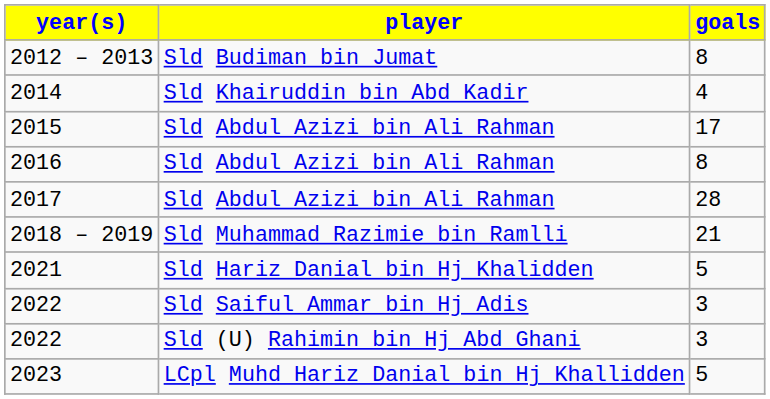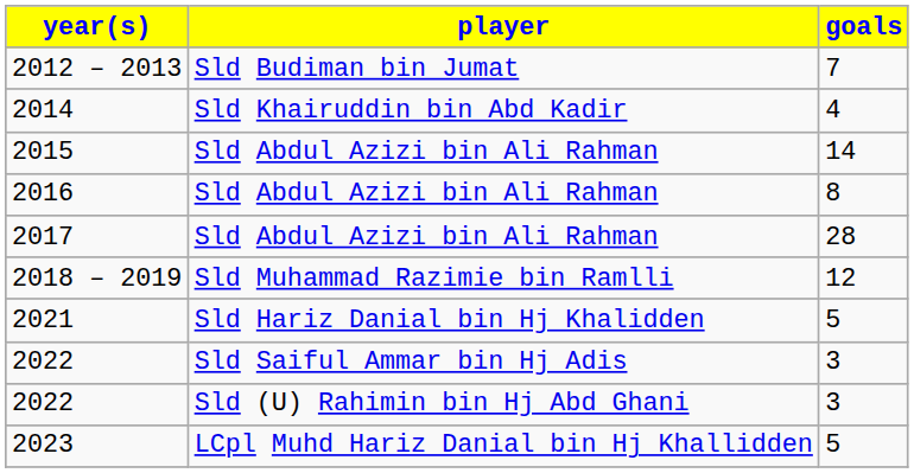 <table class="wikitable sortable">
 <tr>
 <th style="background:yellow; color:blue">year(s)</th>
 <th style="background:yellow; color:blue">player</th>
 <th style="background:yellow; color:blue">goals</th>
 </tr>
 <tr>
 <td>2012 – 2013</td>
 <td><a href='#'>Sld</a> <a href='#'>Budiman bin Jumat</a></td>
-<td>8</td>
+<td>7</td>
 </tr>
 <tr>
 <td>2014</td>
 <td><a href='#'>Sld</a> <a href='#'>Khairuddin bin Abd Kadir</a></td>
 <td>4</td>
 </tr>
 <tr>
 <td>2015</td>
 <td><a href='#'>Sld</a> <a href='#'>Abdul Azizi bin Ali Rahman</a></td>
-<td>17</td>
+<td>14</td>
 </tr>
 <tr>
 <td>2016</td>
 <td><a href='#'>Sld</a> <a href='#'>Abdul Azizi bin Ali Rahman</a></td>
 <td>8</td>
 </tr>
 <tr>
 <td>2017</td>
 <td><a href='#'>Sld</a> <a href='#'>Abdul Azizi bin Ali Rahman</a></td>
 <td>28</td>
 </tr>
 <tr>
 <td>2018 – 2019</td>
 <td><a href='#'>Sld</a> <a href='#'>Muhammad Razimie bin Ramlli</a></td>
-<td>21</td>
+<td>12</td>
 </tr>
 <tr>
 <td>2021</td>
 <td><a href='#'>Sld</a> <a href='#'>Hariz Danial bin Hj Khalidden</a></td>
 <td>5</td>
 </tr>
 <tr>
 <td>2022</td>
 <td><a href='#'>Sld</a> <a href='#'>Saiful Ammar bin Hj Adis</a></td>
 <td>3</td>
 </tr>
 <tr>
 <td>2022</td>
 <td><a href='#'>Sld</a> (U) <a href='#'>Rahimin bin Hj Abd Ghani</a></td>
 <td>3</td>
 </tr>
 <tr>
 <td>2023</td>
 <td><a href='#'>LCpl</a> <a href='#'>Muhd Hariz Danial bin Hj Khallidden</a></td>
 <td>5</td>
 </tr>
 </table>
